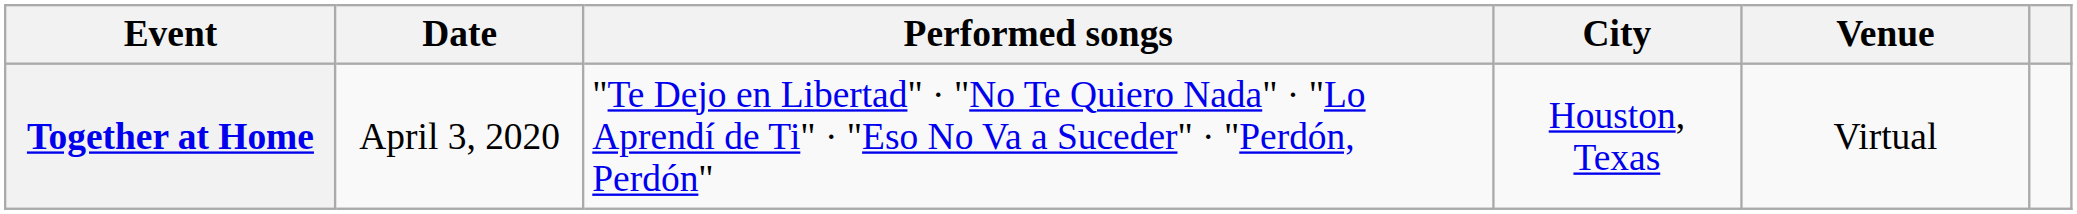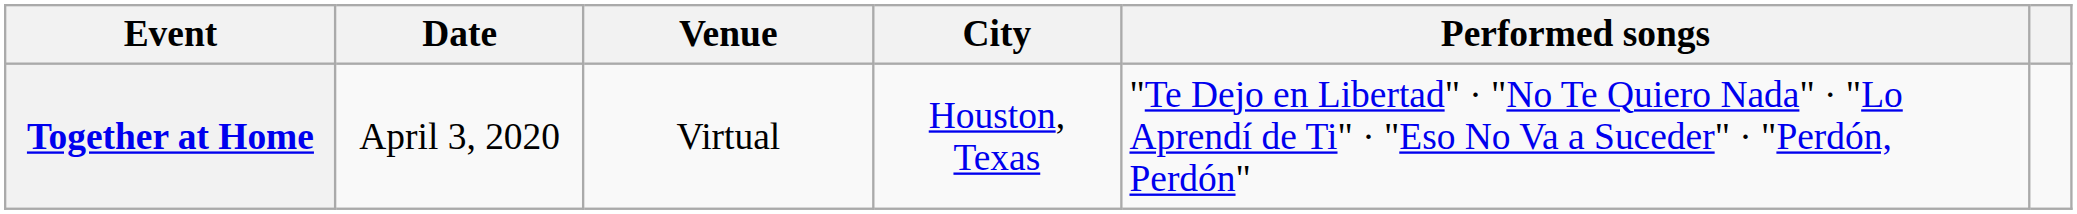 <table class="wikitable sortable plainrowheaders" style="text-align:center;" width=100%>
 <tr>
 <th scope="col" width=16%>Event</th>
 <th scope="col" width=12%>Date</th>
+<th scope="col" width=14%>Venue</th>
+<th scope="col" width=12%>City</th>
 <th>Performed songs</th>
-<th scope="col" width=12%>City</th>
-<th scope="col" width=14%>Venue</th>
 <th scope="col" width=2% class="unsortable"></th>
 </tr>
 <tr>
 <th scope="row"><a href='#'>Together at Home</a></th>
 <td>April 3, 2020</td>
+<td>Virtual</td>
+<td><a href='#'>Houston</a>, <a href='#'>Texas</a></td>
 <td align="left">"<a href='#'>Te Dejo en Libertad</a>" · "<a href='#'>No Te Quiero Nada</a>" · "<a href='#'>Lo Aprendí de Ti</a>" · "<a href='#'>Eso No Va a Suceder</a>" · "<a href='#'>Perdón, Perdón</a>"</td>
-<td><a href='#'>Houston</a>, <a href='#'>Texas</a></td>
-<td>Virtual</td>
 <td></td>
 </tr>
 </table>
